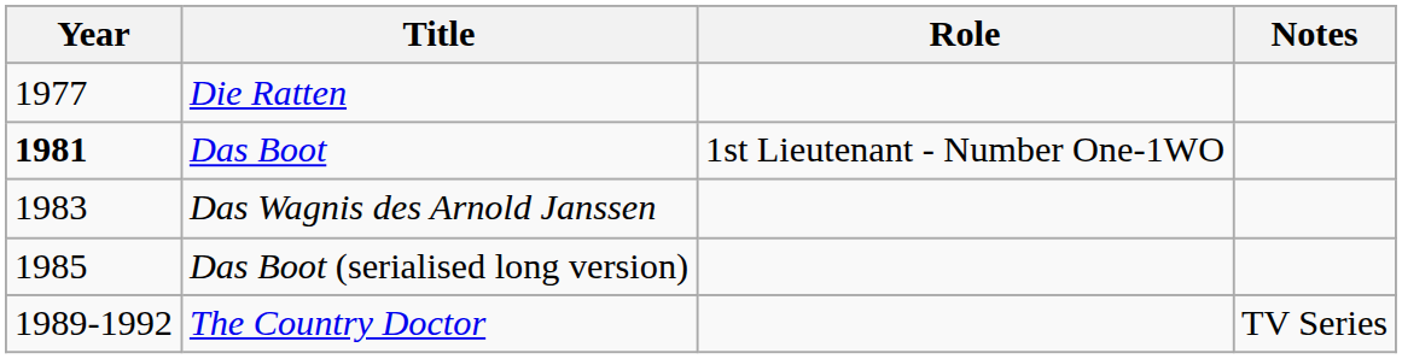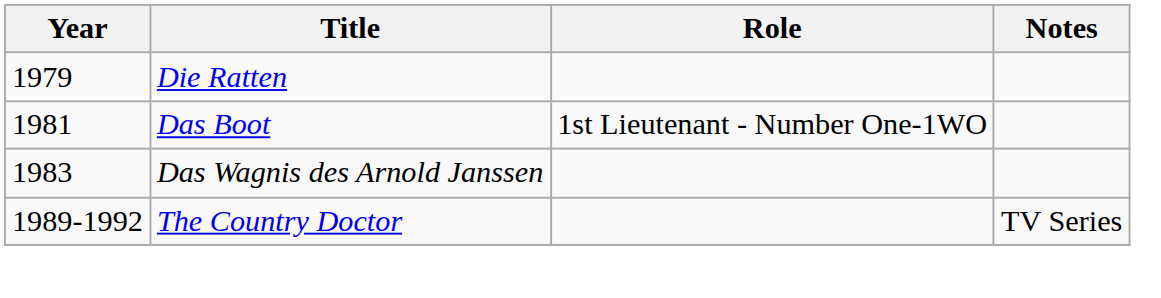 <table class="wikitable">
 <tr>
 <th>Year</th>
 <th>Title</th>
 <th>Role</th>
 <th>Notes</th>
 </tr>
 <tr>
-<td>1977</td>
+<td>1979</td>
 <td><em><a href='#'>Die Ratten</a></em></td>
 <td></td>
 <td></td>
 </tr>
 <tr>
-<td><strong>1981</strong></td>
+<td>1981</td>
 <td><em><a href='#'>Das Boot</a></em></td>
 <td>1st Lieutenant - Number One-1WO</td>
 <td></td>
 </tr>
 <tr>
 <td>1983</td>
 <td><em>Das Wagnis des Arnold Janssen</em></td>
 <td></td>
 <td></td>
 </tr>
 <tr>
-<td>1985</td>
-<td><em>Das Boot</em> (serialised long version)</td>
-<td></td>
-<td></td>
-</tr>
-<tr>
 <td>1989-1992</td>
 <td><a href='#'><em>The Country Doctor</em></a></td>
 <td></td>
 <td>TV Series</td>
 </tr>
 </table>
